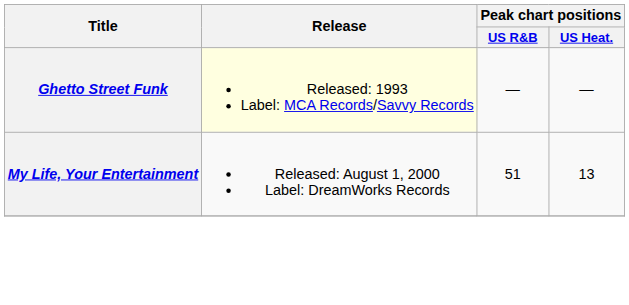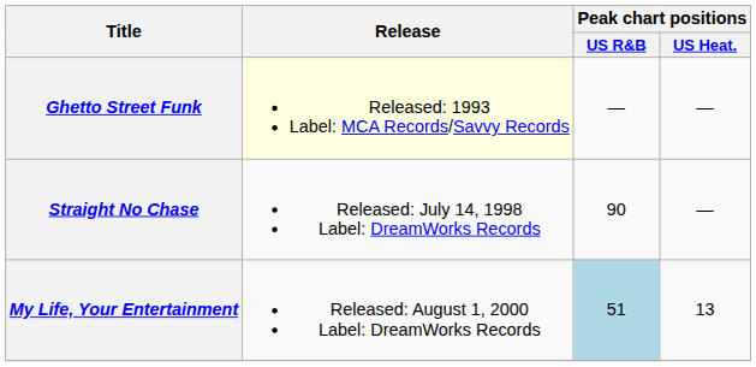 <table class="wikitable plainrowheaders" style="text-align:center;">
 <tr>
 <th rowspan="2">Title</th>
 <th rowspan="2">Release</th>
 <th colspan="2">Peak chart positions</th>
 </tr>
 <tr>
 <th scope="col" style="font-size:90%; "><a href='#'>US R&B</a></th>
 <th scope="col" style="font-size:90%; "><a href='#'>US Heat.</a></th>
 </tr>
 <tr>
 <th scope="row"><em><a href='#'>Ghetto Street Funk</a></em></th>
 <td style="background: lightyellow;"><br><ul><li>Released: 1993</li><li>Label: <a href='#'>MCA Records</a>/<a href='#'>Savvy Records</a></li></ul></td>
 <td style="text-align:center;">—</td>
 <td style="text-align:center;">—</td>
 </tr>
 <tr>
+<th scope="row"><em><a href='#'>Straight No Chase</a></em></th>
+<td><br><ul><li>Released: July 14, 1998</li><li>Label: <a href='#'>DreamWorks Records</a></li></ul></td>
+<td style="text-align:center;">90</td>
+<td style="text-align:center;">—</td>
+</tr>
+<tr>
 <th scope="row"><em><a href='#'>My Life, Your Entertainment</a></em></th>
 <td><br><ul><li>Released: August 1, 2000</li><li>Label: DreamWorks Records</li></ul></td>
-<td style="text-align:center;">51</td>
+<td style="background: lightblue; text-align:center;">51</td>
 <td style="text-align:center;">13</td>
 </tr>
 <tr>
 </tr>
 </table>
